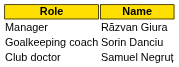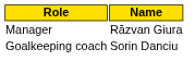 <table class="toccolours">
 <tr>
 <th style="background:#FFDF00;color:#000000;border:1px solid #000000;">Role</th>
 <th style="background:#FFDF00;color:#000000;border:1px solid #000000;">Name</th>
 </tr>
 <tr>
 <td>Manager</td>
 <td> Răzvan Giura</td>
 </tr>
 <tr>
 <td>Goalkeeping coach</td>
 <td> Sorin Danciu</td>
 </tr>
-<tr>
-<td>Club doctor</td>
-<td> Samuel Negruț</td>
-</tr>
 </table>
